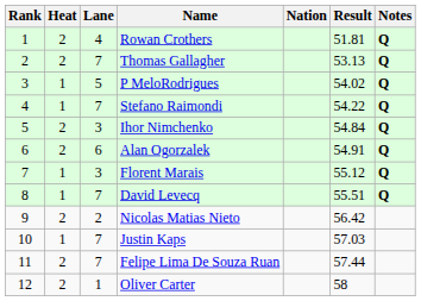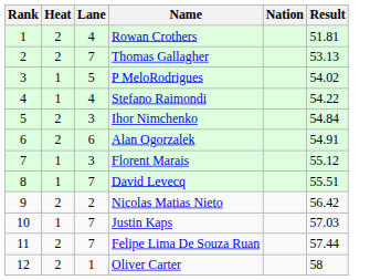 <table class='wikitable sortable'  style='text-align:left'>
 <tr>
 <th>Rank</th>
 <th>Heat</th>
 <th>Lane</th>
 <th>Name</th>
 <th>Nation</th>
 <th>Result</th>
-<th>Notes</th>
 </tr>
 <tr bgcolor=ddffdd>
 <td align=center>1</td>
 <td align=center>2</td>
 <td align=center>4</td>
 <td><a href='#'>Rowan Crothers</a></td>
 <td></td>
 <td>51.81</td>
-<td><strong>Q</strong></td>
 </tr>
 <tr bgcolor=ddffdd>
 <td align=center>2</td>
 <td align=center>2</td>
 <td align=center>7</td>
 <td><a href='#'>Thomas Gallagher</a></td>
 <td></td>
 <td>53.13</td>
-<td><strong>Q</strong></td>
 </tr>
 <tr bgcolor=ddffdd>
 <td align=center>3</td>
 <td align=center>1</td>
 <td align=center>5</td>
 <td><a href='#'>P MeloRodrigues </a></td>
 <td></td>
 <td>54.02</td>
-<td><strong>Q</strong></td>
 </tr>
 <tr bgcolor=ddffdd>
 <td align=center>4</td>
 <td align=center>1</td>
-<td align=center>7</td>
+<td align=center>4</td>
 <td><a href='#'>Stefano Raimondi</a></td>
 <td></td>
 <td>54.22</td>
-<td><strong>Q</strong></td>
 </tr>
 <tr bgcolor=ddffdd>
 <td align=center>5</td>
 <td align=center>2</td>
 <td align=center>3</td>
 <td><a href='#'>Ihor Nimchenko</a></td>
 <td></td>
 <td>54.84</td>
-<td><strong>Q</strong></td>
 </tr>
 <tr bgcolor=ddffdd>
 <td align=center>6</td>
 <td align=center>2</td>
 <td align=center>6</td>
 <td><a href='#'>Alan Ogorzalek</a></td>
 <td></td>
 <td>54.91</td>
-<td><strong>Q</strong></td>
 </tr>
 <tr bgcolor=ddffdd>
 <td align=center>7</td>
 <td align=center>1</td>
 <td align=center>3</td>
 <td><a href='#'>Florent Marais</a></td>
 <td></td>
 <td>55.12</td>
-<td><strong>Q</strong></td>
 </tr>
 <tr bgcolor=ddffdd>
 <td align=center>8</td>
 <td align=center>1</td>
 <td align=center>7</td>
 <td><a href='#'>David Levecq</a></td>
 <td></td>
 <td>55.51</td>
-<td><strong>Q</strong></td>
 </tr>
 <tr>
 <td align=center>9</td>
 <td align=center>2</td>
 <td align=center>2</td>
 <td><a href='#'>Nicolas Matias Nieto</a></td>
 <td></td>
 <td>56.42</td>
-<td></td>
 </tr>
 <tr>
 <td align=center>10</td>
 <td align=center>1</td>
 <td align=center>7</td>
 <td><a href='#'>Justin Kaps</a></td>
 <td></td>
 <td>57.03</td>
-<td></td>
 </tr>
 <tr>
 <td align=center>11</td>
 <td align=center>2</td>
 <td align=center>7</td>
 <td><a href='#'>Felipe Lima De Souza Ruan</a></td>
 <td></td>
 <td>57.44</td>
-<td></td>
 </tr>
 <tr>
 <td align=center>12</td>
 <td align=center>2</td>
 <td align=center>1</td>
 <td><a href='#'>Oliver Carter</a></td>
 <td></td>
 <td>58</td>
-<td></td>
 </tr>
 </table>
